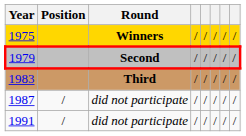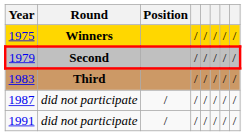 <table class="wikitable" style="text-align:center">
 <tr>
 <th>Year</th>
+<th>Round</th>
 <th>Position</th>
-<th>Round</th>
 <th></th>
 <th></th>
 <th></th>
 <th></th>
 <th></th>
 </tr>
 <tr bgcolor=gold>
 <td> <a href='#'>1975</a></td>
+<td><strong>Winners</strong></td>
 <td></td>
-<td><strong>Winners</strong></td>
 <td>/</td>
 <td>/</td>
 <td>/</td>
 <td>/</td>
 <td>/</td>
 </tr>
 <tr style="border: 3px solid red" - bgcolor=silver>
 <td> <a href='#'>1979</a></td>
+<td><strong>Second</strong></td>
 <td></td>
-<td><strong>Second</strong></td>
 <td>/</td>
 <td>/</td>
 <td>/</td>
 <td>/</td>
 <td>/</td>
 </tr>
 <tr style="background:#cc9966;">
 <td> <a href='#'>1983</a></td>
+<td><strong>Third</strong></td>
 <td></td>
-<td><strong>Third</strong></td>
 <td>/</td>
 <td>/</td>
 <td>/</td>
 <td>/</td>
 <td>/</td>
 </tr>
 <tr>
 <td> <a href='#'>1987</a></td>
+<td><em>did not participate</em></td>
 <td>/</td>
-<td><em>did not participate</em></td>
 <td>/</td>
 <td>/</td>
 <td>/</td>
 <td>/</td>
 <td>/</td>
 </tr>
 <tr>
 <td> <a href='#'>1991</a></td>
+<td><em>did not participate</em></td>
 <td>/</td>
-<td><em>did not participate</em></td>
 <td>/</td>
 <td>/</td>
 <td>/</td>
 <td>/</td>
 <td>/</td>
 </tr>
 </table>
